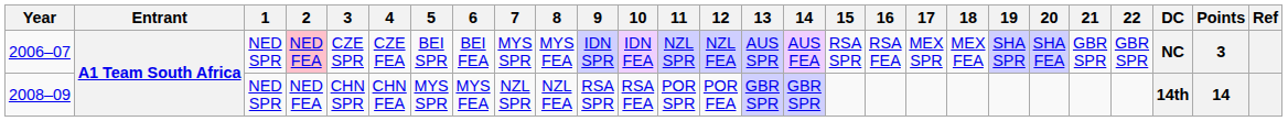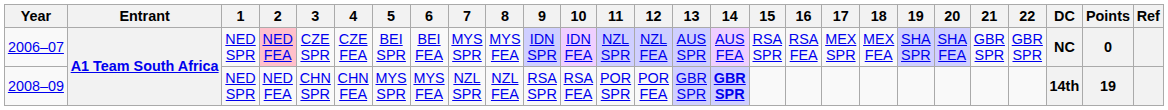 <table class="wikitable" style="text-align:center; font-size:90%">
 <tr>
 <th>Year</th>
 <th>Entrant</th>
 <th>1</th>
 <th>2</th>
 <th>3</th>
 <th>4</th>
 <th>5</th>
 <th>6</th>
 <th>7</th>
 <th>8</th>
 <th>9</th>
 <th>10</th>
 <th>11</th>
 <th>12</th>
 <th>13</th>
 <th>14</th>
 <th>15</th>
 <th>16</th>
 <th>17</th>
 <th>18</th>
 <th>19</th>
 <th>20</th>
 <th>21</th>
 <th>22</th>
 <th>DC</th>
 <th>Points</th>
 <th>Ref</th>
 </tr>
 <tr>
 <td><a href='#'>2006–07</a></td>
 <th rowspan="2"><a href='#'>A1 Team South Africa</a></th>
 <td><a href='#'>NED<br>SPR</a></td>
 <td style="background: pink;"><a href='#'>NED<br>FEA</a></td>
 <td><a href='#'>CZE<br>SPR</a></td>
 <td><a href='#'>CZE<br>FEA</a></td>
 <td><a href='#'>BEI<br>SPR</a></td>
 <td><a href='#'>BEI<br>FEA</a></td>
 <td><a href='#'>MYS<br>SPR</a></td>
 <td><a href='#'>MYS<br>FEA</a></td>
 <td style="background:#CFCFFF;"><a href='#'>IDN<br>SPR</a><br></td>
 <td style="background:#EFCFFF;"><a href='#'>IDN<br>FEA</a><br></td>
 <td style="background:#CFCFFF;"><a href='#'>NZL<br>SPR</a><br></td>
 <td style="background:#CFCFFF;"><a href='#'>NZL<br>FEA</a><br></td>
 <td style="background:#CFCFFF;"><a href='#'>AUS<br>SPR</a><br></td>
 <td style="background:#EFCFFF;"><a href='#'>AUS<br>FEA</a><br></td>
 <td><a href='#'>RSA<br>SPR</a></td>
 <td><a href='#'>RSA<br>FEA</a></td>
 <td><a href='#'>MEX<br>SPR</a></td>
 <td><a href='#'>MEX<br>FEA</a></td>
 <td style="background:#CFCFFF;"><a href='#'>SHA<br>SPR</a><br></td>
 <td style="background:#CFCFFF;"><a href='#'>SHA<br>FEA</a><br></td>
 <td><a href='#'>GBR<br>SPR</a></td>
 <td><a href='#'>GBR<br>SPR</a></td>
 <th>NC</th>
-<th>3</th>
+<th>0</th>
 <th></th>
 </tr>
 <tr>
 <td><a href='#'>2008–09</a></td>
 <td><a href='#'>NED<br>SPR</a></td>
 <td><a href='#'>NED<br>FEA</a></td>
 <td><a href='#'>CHN<br>SPR</a></td>
 <td><a href='#'>CHN<br>FEA</a></td>
 <td><a href='#'>MYS<br>SPR</a></td>
 <td><a href='#'>MYS<br>FEA</a></td>
 <td><a href='#'>NZL<br>SPR</a></td>
 <td><a href='#'>NZL<br>FEA</a></td>
 <td><a href='#'>RSA<br>SPR</a></td>
 <td><a href='#'>RSA<br>FEA</a></td>
 <td><a href='#'>POR<br>SPR</a></td>
 <td><a href='#'>POR<br>FEA</a></td>
 <td style="background:#CFCFFF;"><a href='#'>GBR<br>SPR</a><br></td>
-<td style="background:#CFCFFF;"><a href='#'>GBR<br>SPR</a><br></td>
+<td style="background:#CFCFFF;"><strong><a href='#'>GBR<br>SPR</a><br></strong></td>
 <td></td>
 <td></td>
 <td></td>
 <td></td>
 <td></td>
 <td></td>
 <td></td>
 <td></td>
 <th>14th</th>
-<th>14</th>
+<th>19</th>
 <th></th>
 </tr>
 </table>
